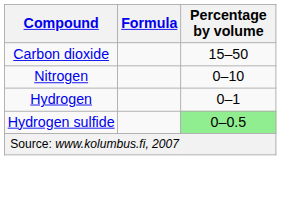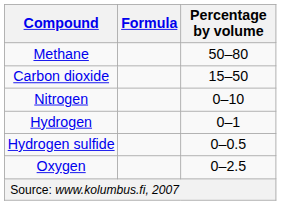 <table class="wikitable floatright" style="text-align: center;">
 <tr>
 <th><a href='#'>Compound</a></th>
 <th><a href='#'>Formula</a></th>
 <th width="100">Percentage by volume</th>
+</tr>
+<tr>
+<td><a href='#'>Methane</a></td>
+<td></td>
+<td>50–80</td>
 </tr>
 <tr>
 <td><a href='#'>Carbon dioxide</a></td>
 <td></td>
 <td>15–50</td>
 </tr>
 <tr>
 <td><a href='#'>Nitrogen</a></td>
 <td></td>
 <td>0–10</td>
 </tr>
 <tr>
 <td><a href='#'>Hydrogen</a></td>
 <td></td>
 <td>0–1</td>
 </tr>
 <tr>
 <td><a href='#'>Hydrogen sulfide</a></td>
 <td></td>
-<td style="background: lightgreen;">0–0.5</td>
+<td>0–0.5</td>
+</tr>
+<tr>
+<td><a href='#'>Oxygen</a></td>
+<td></td>
+<td>0–2.5</td>
 </tr>
 <tr>
 <td colspan="3" style="font-size: 0.85em; padding: 4px 0 4px 6px; text-align: left; background-color: #f2f2f2;">Source: <em>www.kolumbus.fi, 2007</em></td>
 </tr>
 </table>
